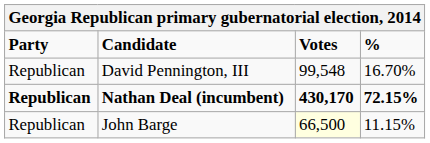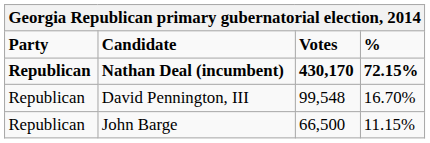 <table class="wikitable">
 <tr>
 <th colspan="4">Georgia Republican primary gubernatorial election, 2014</th>
 </tr>
 <tr>
 <td><strong>Party</strong></td>
 <td><strong>Candidate</strong></td>
 <td><strong>Votes</strong></td>
 <td><strong>%</strong></td>
 </tr>
 <tr>
-<td>Republican</td>
-<td>David Pennington, III</td>
-<td>99,548</td>
-<td>16.70%</td>
-</tr>
-<tr>
 <td><strong>Republican</strong></td>
 <td><strong>Nathan Deal</strong> <strong>(incumbent)</strong></td>
 <td><strong>430,170</strong></td>
 <td><strong>72.15%</strong></td>
 </tr>
 <tr>
 <td>Republican</td>
+<td>David Pennington, III</td>
+<td>99,548</td>
+<td>16.70%</td>
+</tr>
+<tr>
+<td>Republican</td>
 <td>John Barge</td>
-<td style="background: lightyellow;">66,500</td>
+<td>66,500</td>
 <td>11.15%</td>
 </tr>
 </table>
